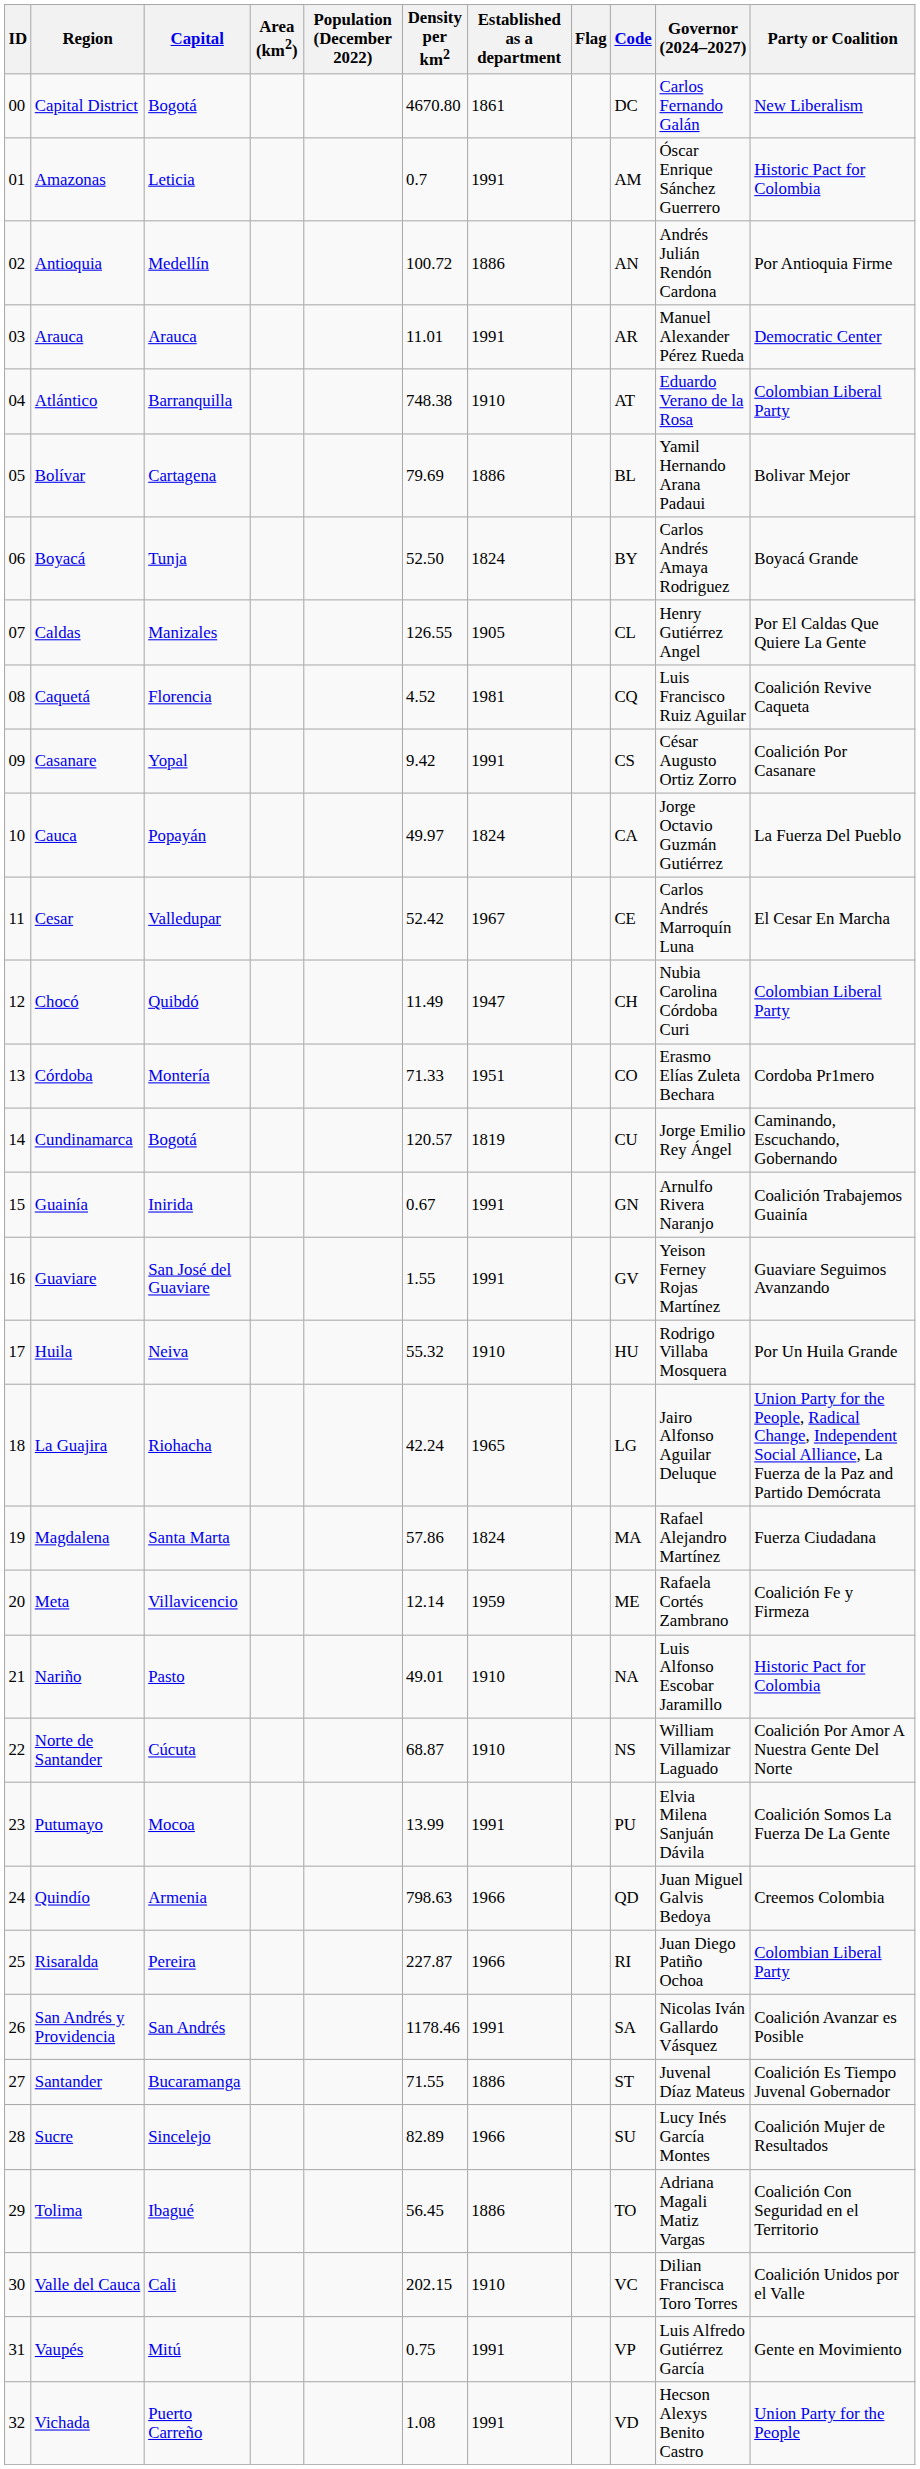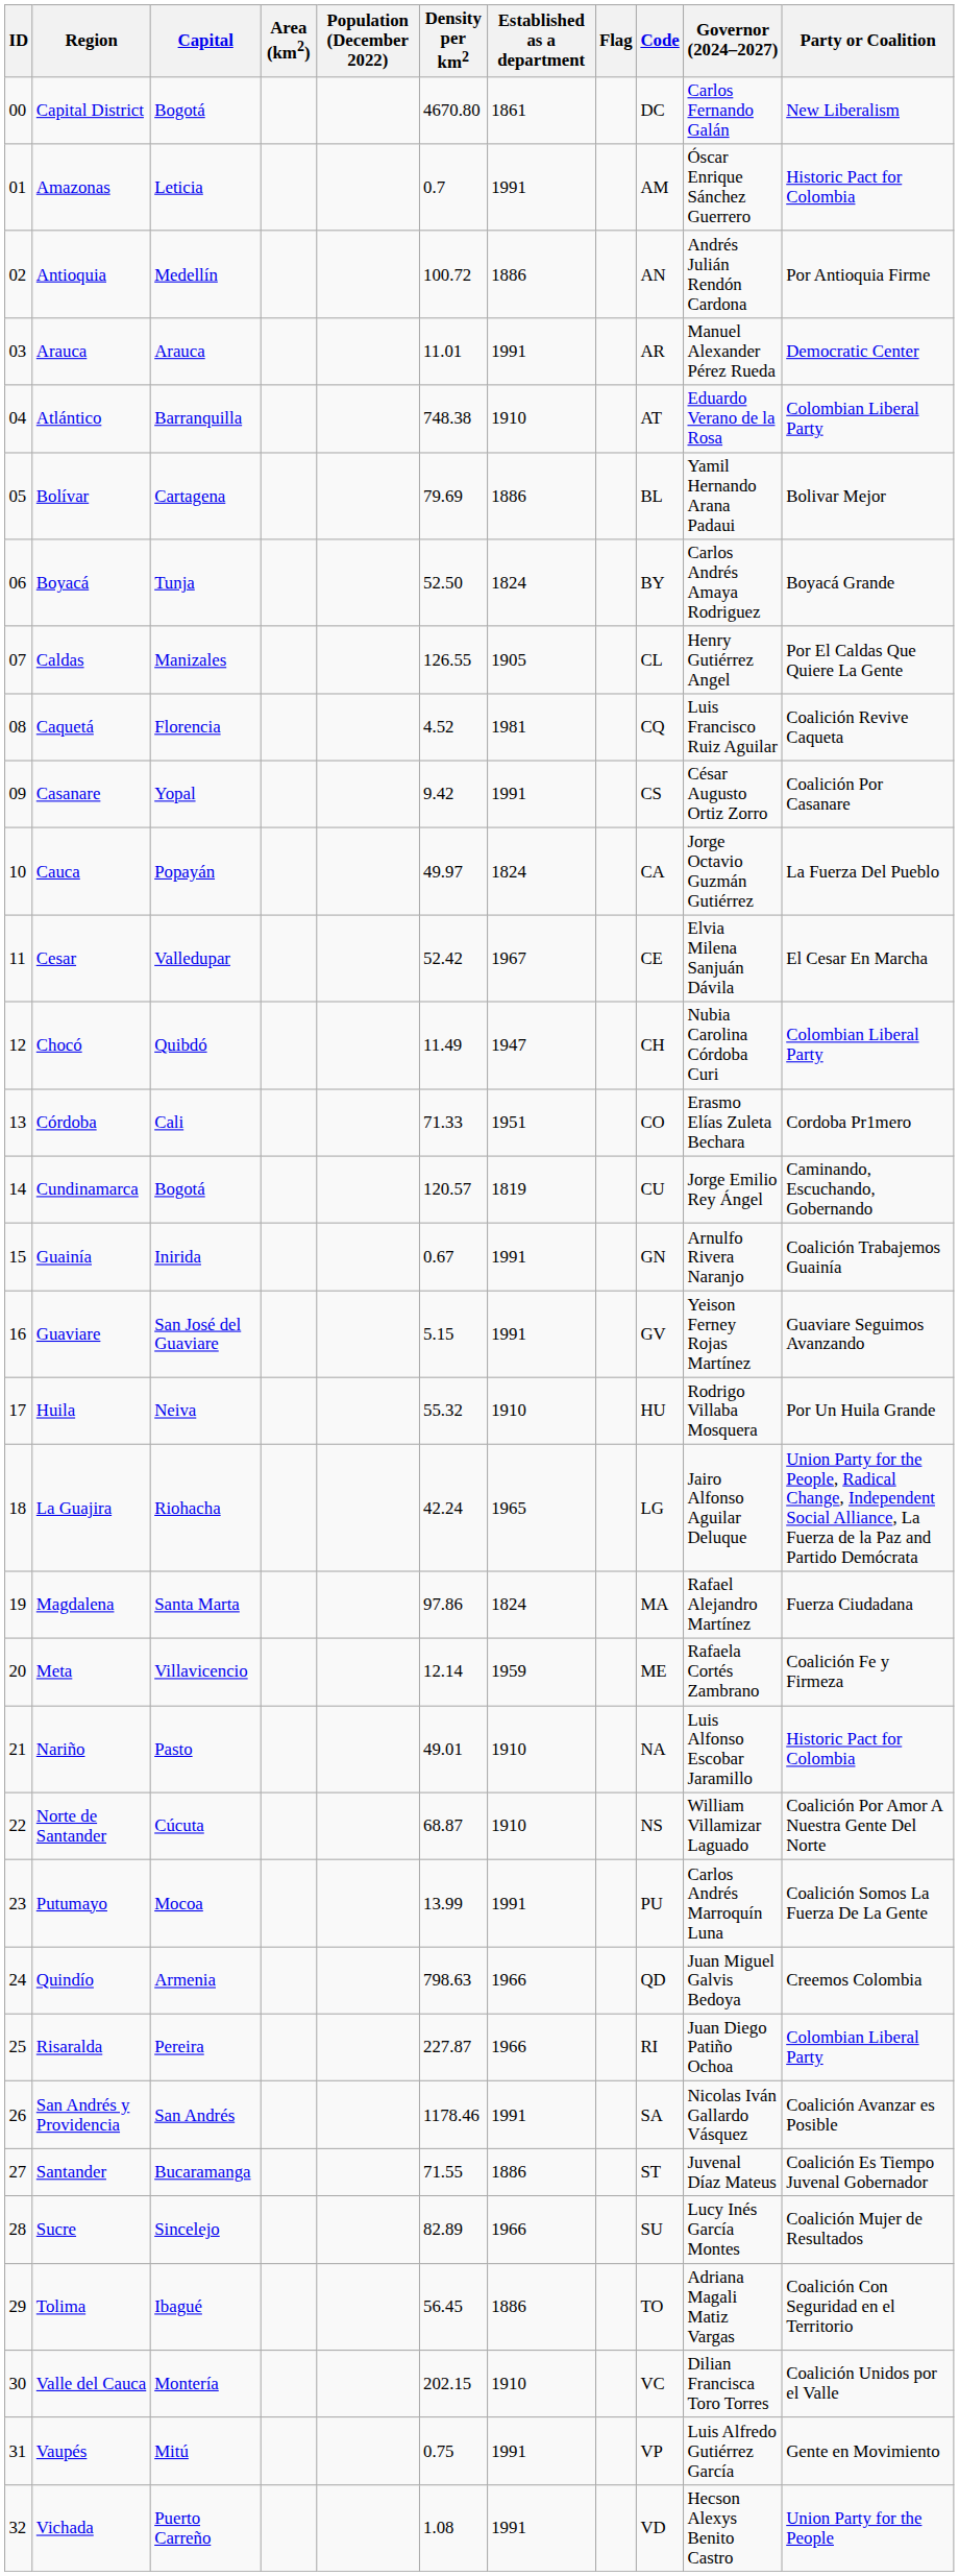 <table class="wikitable sortable">
 <tr>
 <th>ID</th>
 <th>Region</th>
 <th><a href='#'>Capital</a></th>
 <th>Area (km<sup>2</sup>)</th>
 <th>Population (December 2022)</th>
 <th>Density per<br>km<sup>2</sup></th>
 <th>Established as a department</th>
 <th>Flag</th>
 <th><a href='#'>Code</a></th>
 <th>Governor (2024–2027)</th>
 <th>Party or Coalition</th>
 </tr>
 <tr>
 <td>00</td>
 <td align="left"><a href='#'>Capital District</a></td>
 <td><a href='#'>Bogotá</a></td>
 <td></td>
 <td></td>
 <td>4670.80</td>
 <td>1861</td>
 <td></td>
 <td>DC</td>
 <td align="left"><a href='#'>Carlos Fernando Galán</a></td>
 <td><a href='#'>New Liberalism</a></td>
 </tr>
 <tr>
 <td>01</td>
 <td align="left"><a href='#'>Amazonas</a></td>
 <td><a href='#'>Leticia</a></td>
 <td></td>
 <td></td>
 <td>0.7</td>
 <td>1991</td>
 <td></td>
 <td>AM</td>
 <td align="left">Óscar Enrique Sánchez Guerrero</td>
 <td><a href='#'>Historic Pact for Colombia</a></td>
 </tr>
 <tr>
 <td>02</td>
 <td align="left"><a href='#'>Antioquia</a></td>
 <td><a href='#'>Medellín</a></td>
 <td></td>
 <td></td>
 <td>100.72</td>
 <td>1886</td>
 <td></td>
 <td>AN</td>
 <td align="left">Andrés Julián Rendón Cardona</td>
 <td>Por Antioquia Firme</td>
 </tr>
 <tr>
 <td>03</td>
 <td align="left"><a href='#'>Arauca</a></td>
 <td><a href='#'>Arauca</a></td>
 <td></td>
 <td></td>
 <td>11.01</td>
 <td>1991</td>
 <td></td>
 <td>AR</td>
 <td align="left">Manuel Alexander Pérez Rueda</td>
 <td><a href='#'>Democratic Center</a></td>
 </tr>
 <tr>
 <td>04</td>
 <td align="left"><a href='#'>Atlántico</a></td>
 <td><a href='#'>Barranquilla</a></td>
 <td></td>
 <td></td>
 <td>748.38</td>
 <td>1910</td>
 <td></td>
 <td>AT</td>
 <td align="left"><a href='#'>Eduardo Verano de la Rosa</a></td>
 <td><a href='#'>Colombian Liberal Party</a></td>
 </tr>
 <tr>
 <td>05</td>
 <td align="left"><a href='#'>Bolívar</a></td>
 <td><a href='#'>Cartagena</a></td>
 <td></td>
 <td></td>
 <td>79.69</td>
 <td>1886</td>
 <td></td>
 <td>BL</td>
 <td align="left">Yamil Hernando Arana Padaui</td>
 <td>Bolivar Mejor</td>
 </tr>
 <tr>
 <td>06</td>
 <td align="left"><a href='#'>Boyacá</a></td>
 <td><a href='#'>Tunja</a></td>
 <td></td>
 <td></td>
 <td>52.50</td>
 <td>1824</td>
 <td></td>
 <td>BY</td>
 <td align="left">Carlos Andrés Amaya Rodriguez</td>
 <td>Boyacá Grande</td>
 </tr>
 <tr>
 <td>07</td>
 <td align="left"><a href='#'>Caldas</a></td>
 <td><a href='#'>Manizales</a></td>
 <td></td>
 <td></td>
 <td>126.55</td>
 <td>1905</td>
 <td></td>
 <td>CL</td>
 <td align="left">Henry Gutiérrez Angel</td>
 <td>Por El Caldas Que Quiere La Gente</td>
 </tr>
 <tr>
 <td>08</td>
 <td align="left"><a href='#'>Caquetá</a></td>
 <td><a href='#'>Florencia</a></td>
 <td></td>
 <td></td>
 <td>4.52</td>
 <td>1981</td>
 <td></td>
 <td>CQ</td>
 <td align="left">Luis Francisco Ruiz Aguilar</td>
 <td>Coalición Revive Caqueta</td>
 </tr>
 <tr>
 <td>09</td>
 <td align="left"><a href='#'>Casanare</a></td>
 <td><a href='#'>Yopal</a></td>
 <td></td>
 <td></td>
 <td>9.42</td>
 <td>1991</td>
 <td></td>
 <td>CS</td>
 <td align="left">César Augusto Ortiz Zorro</td>
 <td>Coalición Por Casanare</td>
 </tr>
 <tr>
 <td>10</td>
 <td align="left"><a href='#'>Cauca</a></td>
 <td><a href='#'>Popayán</a></td>
 <td></td>
 <td></td>
 <td>49.97</td>
 <td>1824</td>
 <td></td>
 <td>CA</td>
 <td align="left">Jorge Octavio  Guzmán Gutiérrez</td>
 <td>La Fuerza Del Pueblo</td>
 </tr>
 <tr>
 <td>11</td>
 <td align="left"><a href='#'>Cesar</a></td>
 <td><a href='#'>Valledupar</a></td>
 <td></td>
 <td></td>
 <td>52.42</td>
 <td>1967</td>
 <td></td>
 <td>CE</td>
-<td align="left">Carlos Andrés Marroquín Luna</td>
+<td align="left">Elvia Milena Sanjuán Dávila</td>
 <td>El Cesar En Marcha</td>
 </tr>
 <tr>
 <td>12</td>
 <td align="left"><a href='#'>Chocó</a></td>
 <td><a href='#'>Quibdó</a></td>
 <td></td>
 <td></td>
 <td>11.49</td>
 <td>1947</td>
 <td></td>
 <td>CH</td>
 <td align="left">Nubia Carolina Córdoba Curi</td>
 <td><a href='#'>Colombian Liberal Party</a></td>
 </tr>
 <tr>
 <td>13</td>
 <td align="left"><a href='#'>Córdoba</a></td>
-<td><a href='#'>Montería</a></td>
+<td><a href='#'>Cali</a></td>
 <td></td>
 <td></td>
 <td>71.33</td>
 <td>1951</td>
 <td></td>
 <td>CO</td>
 <td align="left">Erasmo Elías Zuleta Bechara</td>
 <td>Cordoba Pr1mero</td>
 </tr>
 <tr>
 <td>14</td>
 <td align="left"><a href='#'>Cundinamarca</a></td>
 <td><a href='#'>Bogotá</a></td>
 <td></td>
 <td><big></big></td>
 <td>120.57</td>
 <td>1819</td>
 <td></td>
 <td>CU</td>
 <td align="left">Jorge Emilio Rey Ángel</td>
 <td>Caminando, Escuchando, Gobernando</td>
 </tr>
 <tr>
 <td>15</td>
 <td align="left"><a href='#'>Guainía</a></td>
 <td><a href='#'>Inirida</a></td>
 <td></td>
 <td></td>
 <td>0.67</td>
 <td>1991</td>
 <td></td>
 <td>GN</td>
 <td align="left">Arnulfo Rivera Naranjo</td>
 <td>Coalición Trabajemos Guainía</td>
 </tr>
 <tr>
 <td>16</td>
 <td align="left"><a href='#'>Guaviare</a></td>
 <td><a href='#'>San José del Guaviare</a></td>
 <td></td>
 <td></td>
-<td>1.55</td>
+<td>5.15</td>
 <td>1991</td>
 <td></td>
 <td>GV</td>
 <td align="left">Yeison Ferney Rojas Martínez</td>
 <td>Guaviare Seguimos Avanzando</td>
 </tr>
 <tr>
 <td>17</td>
 <td align="left"><a href='#'>Huila</a></td>
 <td><a href='#'>Neiva</a></td>
 <td></td>
 <td></td>
 <td>55.32</td>
 <td>1910</td>
 <td></td>
 <td>HU</td>
 <td align="left">Rodrigo Villaba Mosquera</td>
 <td>Por Un Huila Grande</td>
 </tr>
 <tr>
 <td>18</td>
 <td align="left"><a href='#'>La Guajira</a></td>
 <td><a href='#'>Riohacha</a></td>
 <td></td>
 <td></td>
 <td>42.24</td>
 <td>1965</td>
 <td></td>
 <td>LG</td>
 <td align="left">Jairo Alfonso Aguilar Deluque</td>
 <td><a href='#'>Union Party for the People</a>, <a href='#'>Radical Change</a>, <a href='#'>Independent Social Alliance</a>, La Fuerza de la Paz and Partido Demócrata</td>
 </tr>
 <tr>
 <td>19</td>
 <td align="left"><a href='#'>Magdalena</a></td>
 <td><a href='#'>Santa Marta</a></td>
 <td></td>
 <td></td>
-<td>57.86</td>
+<td>97.86</td>
 <td>1824</td>
 <td></td>
 <td>MA</td>
 <td align="left">Rafael Alejandro Martínez</td>
 <td>Fuerza Ciudadana</td>
 </tr>
 <tr>
 <td>20</td>
 <td align="left"><a href='#'>Meta</a></td>
 <td><a href='#'>Villavicencio</a></td>
 <td></td>
 <td></td>
 <td>12.14</td>
 <td>1959</td>
 <td></td>
 <td>ME</td>
 <td align="left">Rafaela Cortés Zambrano</td>
 <td>Coalición Fe y Firmeza</td>
 </tr>
 <tr>
 <td>21</td>
 <td align="left"><a href='#'>Nariño</a></td>
 <td><a href='#'>Pasto</a></td>
 <td></td>
 <td></td>
 <td>49.01</td>
 <td>1910</td>
 <td></td>
 <td>NA</td>
 <td align="left">Luis Alfonso Escobar Jaramillo</td>
 <td><a href='#'>Historic Pact for Colombia</a></td>
 </tr>
 <tr>
 <td>22</td>
 <td align="left"><a href='#'>Norte de Santander</a></td>
 <td><a href='#'>Cúcuta</a></td>
 <td></td>
 <td></td>
 <td>68.87</td>
 <td>1910</td>
 <td></td>
 <td>NS</td>
 <td align="left">William Villamizar Laguado</td>
 <td>Coalición Por Amor A Nuestra Gente Del Norte</td>
 </tr>
 <tr>
 <td>23</td>
 <td align="left"><a href='#'>Putumayo</a></td>
 <td><a href='#'>Mocoa</a></td>
 <td></td>
 <td></td>
 <td>13.99</td>
 <td>1991</td>
 <td></td>
 <td>PU</td>
-<td align="left">Elvia Milena Sanjuán Dávila</td>
+<td align="left">Carlos Andrés Marroquín Luna</td>
 <td>Coalición Somos La Fuerza De La Gente</td>
 </tr>
 <tr>
 <td>24</td>
 <td align="left"><a href='#'>Quindío</a></td>
 <td><a href='#'>Armenia</a></td>
 <td></td>
 <td></td>
 <td>798.63</td>
 <td>1966</td>
 <td></td>
 <td>QD</td>
 <td align="left">Juan Miguel Galvis Bedoya</td>
 <td>Creemos Colombia</td>
 </tr>
 <tr>
 <td>25</td>
 <td align="left"><a href='#'>Risaralda</a></td>
 <td><a href='#'>Pereira</a></td>
 <td></td>
 <td></td>
 <td>227.87</td>
 <td>1966</td>
 <td></td>
 <td>RI</td>
 <td align="left">Juan Diego Patiño Ochoa</td>
 <td><a href='#'>Colombian Liberal Party</a></td>
 </tr>
 <tr>
 <td>26</td>
 <td align="left"><a href='#'>San Andrés y Providencia</a></td>
 <td><a href='#'>San Andrés</a></td>
 <td></td>
 <td></td>
 <td>1178.46</td>
 <td>1991</td>
 <td></td>
 <td>SA</td>
 <td align="left">Nicolas Iván Gallardo Vásquez</td>
 <td>Coalición Avanzar es Posible</td>
 </tr>
 <tr>
 <td>27</td>
 <td align="left"><a href='#'>Santander</a></td>
 <td><a href='#'>Bucaramanga</a></td>
 <td></td>
 <td></td>
 <td>71.55</td>
 <td>1886</td>
 <td></td>
 <td>ST</td>
 <td align="left">Juvenal Díaz Mateus</td>
 <td>Coalición Es Tiempo Juvenal Gobernador</td>
 </tr>
 <tr>
 <td>28</td>
 <td align="left"><a href='#'>Sucre</a></td>
 <td><a href='#'>Sincelejo</a></td>
 <td></td>
 <td></td>
 <td>82.89</td>
 <td>1966</td>
 <td></td>
 <td>SU</td>
 <td align="left">Lucy Inés García Montes</td>
 <td>Coalición Mujer de Resultados</td>
 </tr>
 <tr>
 <td>29</td>
 <td align="left"><a href='#'>Tolima</a></td>
 <td><a href='#'>Ibagué</a></td>
 <td></td>
 <td></td>
 <td>56.45</td>
 <td>1886</td>
 <td></td>
 <td>TO</td>
 <td align="left">Adriana Magali Matiz Vargas</td>
 <td>Coalición Con Seguridad en el Territorio</td>
 </tr>
 <tr>
 <td>30</td>
 <td align="left"><a href='#'>Valle del Cauca</a></td>
-<td><a href='#'>Cali</a></td>
+<td><a href='#'>Montería</a></td>
 <td></td>
 <td></td>
 <td>202.15</td>
 <td>1910</td>
 <td></td>
 <td>VC</td>
 <td align="left">Dilian Francisca Toro Torres</td>
 <td>Coalición Unidos por el Valle</td>
 </tr>
 <tr>
 <td>31</td>
 <td align="left"><a href='#'>Vaupés</a></td>
 <td><a href='#'>Mitú</a></td>
 <td></td>
 <td></td>
 <td>0.75</td>
 <td>1991</td>
 <td></td>
 <td>VP</td>
 <td align="left">Luis Alfredo Gutiérrez García</td>
 <td>Gente en Movimiento</td>
 </tr>
 <tr>
 <td>32</td>
 <td align="left"><a href='#'>Vichada</a></td>
 <td><a href='#'>Puerto Carreño</a></td>
 <td></td>
 <td></td>
 <td>1.08</td>
 <td>1991</td>
 <td></td>
 <td>VD</td>
 <td align="left">Hecson Alexys Benito Castro</td>
 <td><a href='#'>Union Party for the People</a></td>
 </tr>
 </table>
